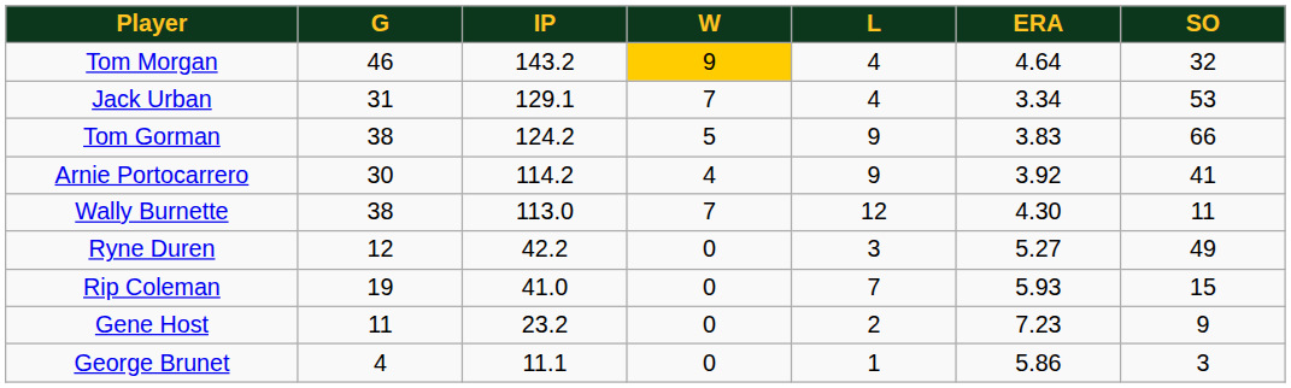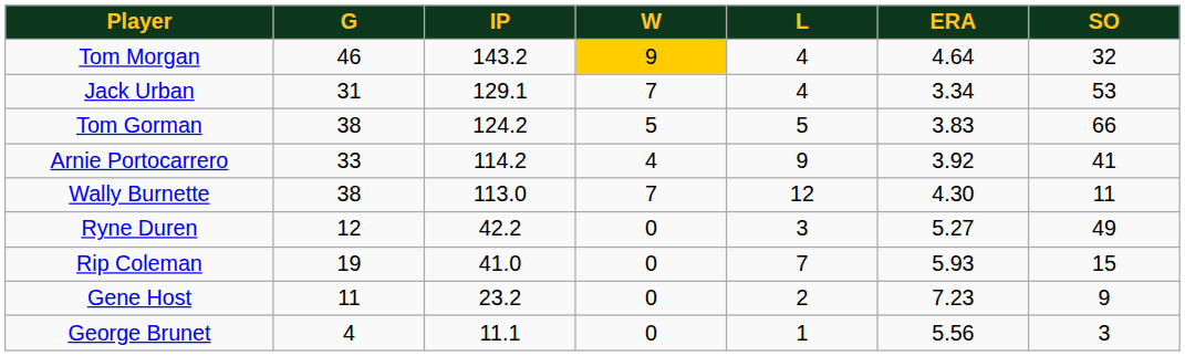 <table class="wikitable sortable">
 <tr>
 <th style="background:#0C371D;color:#ffc322;" width="16%">Player</th>
 <th style="background:#0C371D;color:#ffc322;" width="9%">G</th>
 <th style="background:#0C371D;color:#ffc322;" width="9%">IP</th>
 <th style="background:#0C371D;color:#ffc322;" width="9%">W</th>
 <th style="background:#0C371D;color:#ffc322;" width="9%">L</th>
 <th style="background:#0C371D;color:#ffc322;" width="9%">ERA</th>
 <th style="background:#0C371D;color:#ffc322;" width="9%">SO</th>
 </tr>
 <tr align="center">
 <td><a href='#'>Tom Morgan</a></td>
 <td>46</td>
 <td>143.2</td>
 <td bgcolor="#FFCC00">9</td>
 <td>4</td>
 <td>4.64</td>
 <td>32</td>
 </tr>
 <tr align="center">
 <td><a href='#'>Jack Urban</a></td>
 <td>31</td>
 <td>129.1</td>
 <td>7</td>
 <td>4</td>
 <td>3.34</td>
 <td>53</td>
 </tr>
 <tr align="center">
 <td><a href='#'>Tom Gorman</a></td>
 <td>38</td>
 <td>124.2</td>
 <td>5</td>
-<td>9</td>
+<td>5</td>
 <td>3.83</td>
 <td>66</td>
 </tr>
 <tr align="center">
 <td><a href='#'>Arnie Portocarrero</a></td>
-<td>30</td>
+<td>33</td>
 <td>114.2</td>
 <td>4</td>
 <td>9</td>
 <td>3.92</td>
 <td>41</td>
 </tr>
 <tr align="center">
 <td><a href='#'>Wally Burnette</a></td>
 <td>38</td>
 <td>113.0</td>
 <td>7</td>
 <td>12</td>
 <td>4.30</td>
 <td>11</td>
 </tr>
 <tr align="center">
 <td><a href='#'>Ryne Duren</a></td>
 <td>12</td>
 <td>42.2</td>
 <td>0</td>
 <td>3</td>
 <td>5.27</td>
 <td>49</td>
 </tr>
 <tr align="center">
 <td><a href='#'>Rip Coleman</a></td>
 <td>19</td>
 <td>41.0</td>
 <td>0</td>
 <td>7</td>
 <td>5.93</td>
 <td>15</td>
 </tr>
 <tr align="center">
 <td><a href='#'>Gene Host</a></td>
 <td>11</td>
 <td>23.2</td>
 <td>0</td>
 <td>2</td>
 <td>7.23</td>
 <td>9</td>
 </tr>
 <tr align="center">
 <td><a href='#'>George Brunet</a></td>
 <td>4</td>
 <td>11.1</td>
 <td>0</td>
 <td>1</td>
-<td>5.86</td>
+<td>5.56</td>
 <td>3</td>
 </tr>
 </table>
